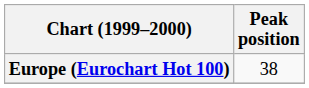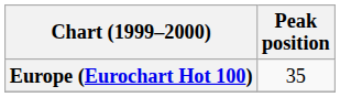 <table class="wikitable sortable plainrowheaders" style="text-align:center">
 <tr>
 <th scope="col">Chart (1999–2000)</th>
 <th scope="col">Peak<br>position</th>
 </tr>
 <tr>
 <th scope="row">Europe (<a href='#'>Eurochart Hot 100</a>)</th>
-<td>38</td>
+<td>35</td>
 </tr>
 <tr>
 </tr>
 <tr>
 </tr>
 <tr>
 </tr>
 <tr>
 </tr>
 <tr>
 </tr>
 </table>
